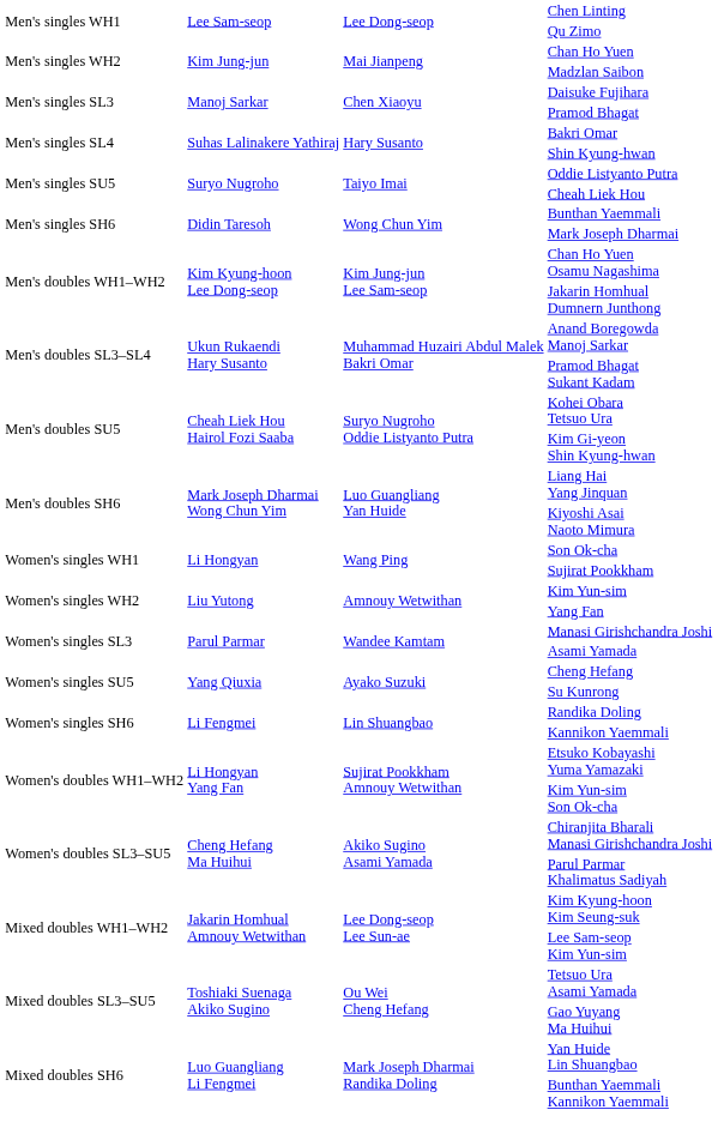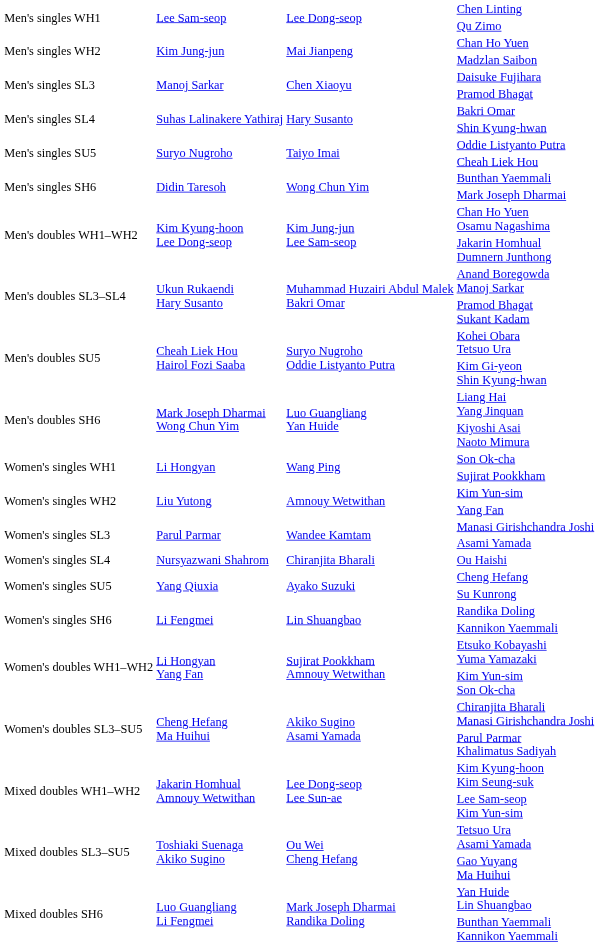 <table>
 <tr>
 <td rowspan="2">Men's singles WH1</td>
 <td rowspan="2"> <a href='#'>Lee Sam-seop</a></td>
 <td rowspan="2"> <a href='#'>Lee Dong-seop</a></td>
 <td> <a href='#'>Chen Linting</a></td>
 </tr>
 <tr>
 <td> <a href='#'>Qu Zimo</a></td>
 </tr>
 <tr>
 <td rowspan="2">Men's singles WH2</td>
 <td rowspan="2"> <a href='#'>Kim Jung-jun</a></td>
 <td rowspan="2"> <a href='#'>Mai Jianpeng</a></td>
 <td> <a href='#'>Chan Ho Yuen</a></td>
 </tr>
 <tr>
 <td> <a href='#'>Madzlan Saibon</a></td>
 </tr>
 <tr>
 <td rowspan="2">Men's singles SL3</td>
 <td rowspan="2"> <a href='#'>Manoj Sarkar</a></td>
 <td rowspan="2"> <a href='#'>Chen Xiaoyu</a></td>
 <td> <a href='#'>Daisuke Fujihara</a></td>
 </tr>
 <tr>
 <td> <a href='#'>Pramod Bhagat</a></td>
 </tr>
 <tr>
 <td rowspan="2">Men's singles SL4</td>
 <td rowspan="2"> <a href='#'>Suhas Lalinakere Yathiraj</a></td>
 <td rowspan="2"> <a href='#'>Hary Susanto</a></td>
 <td> <a href='#'>Bakri Omar</a></td>
 </tr>
 <tr>
 <td> <a href='#'>Shin Kyung-hwan</a></td>
 </tr>
 <tr>
 <td rowspan="2">Men's singles SU5</td>
 <td rowspan="2"> <a href='#'>Suryo Nugroho</a></td>
 <td rowspan="2"> <a href='#'>Taiyo Imai</a></td>
 <td> <a href='#'>Oddie Listyanto Putra</a></td>
 </tr>
 <tr>
 <td> <a href='#'>Cheah Liek Hou</a></td>
 </tr>
 <tr>
 <td rowspan="2">Men's singles SH6</td>
 <td rowspan="2"> <a href='#'>Didin Taresoh</a></td>
 <td rowspan="2"> <a href='#'>Wong Chun Yim</a></td>
 <td> <a href='#'>Bunthan Yaemmali</a></td>
 </tr>
 <tr>
 <td> <a href='#'>Mark Joseph Dharmai</a></td>
 </tr>
 <tr>
 <td rowspan="2">Men's doubles WH1–WH2</td>
 <td rowspan="2"> <a href='#'>Kim Kyung-hoon</a> <br> <a href='#'>Lee Dong-seop</a></td>
 <td rowspan="2"> <a href='#'>Kim Jung-jun</a> <br> <a href='#'>Lee Sam-seop</a></td>
 <td> <a href='#'>Chan Ho Yuen</a><br> <a href='#'>Osamu Nagashima</a></td>
 </tr>
 <tr>
 <td> <a href='#'>Jakarin Homhual</a> <br> <a href='#'>Dumnern Junthong</a></td>
 </tr>
 <tr>
 <td rowspan="2">Men's doubles SL3–SL4</td>
 <td rowspan="2"> <a href='#'>Ukun Rukaendi</a> <br> <a href='#'>Hary Susanto</a></td>
 <td rowspan="2"> <a href='#'>Muhammad Huzairi Abdul Malek</a> <br> <a href='#'>Bakri Omar</a></td>
 <td> <a href='#'>Anand Boregowda</a> <br> <a href='#'>Manoj Sarkar</a></td>
 </tr>
 <tr>
 <td> <a href='#'>Pramod Bhagat</a> <br> <a href='#'>Sukant Kadam</a></td>
 </tr>
 <tr>
 <td rowspan="2">Men's doubles SU5</td>
 <td rowspan="2"> <a href='#'>Cheah Liek Hou</a><br> <a href='#'>Hairol Fozi Saaba</a></td>
 <td rowspan="2"> <a href='#'>Suryo Nugroho</a><br> <a href='#'>Oddie Listyanto Putra</a></td>
 <td> <a href='#'>Kohei Obara</a><br> <a href='#'>Tetsuo Ura</a></td>
 </tr>
 <tr>
 <td> <a href='#'>Kim Gi-yeon</a><br> <a href='#'>Shin Kyung-hwan</a></td>
 </tr>
 <tr>
 <td rowspan="2">Men's doubles SH6</td>
 <td rowspan="2"> <a href='#'>Mark Joseph Dharmai</a> <br> <a href='#'>Wong Chun Yim</a></td>
 <td rowspan="2"> <a href='#'>Luo Guangliang</a> <br> <a href='#'>Yan Huide</a></td>
 <td> <a href='#'>Liang Hai</a> <br> <a href='#'>Yang Jinquan</a></td>
 </tr>
 <tr>
 <td> <a href='#'>Kiyoshi Asai</a> <br> <a href='#'>Naoto Mimura</a></td>
 </tr>
 <tr>
 <td rowspan="2">Women's singles WH1</td>
 <td rowspan="2"> <a href='#'>Li Hongyan</a></td>
 <td rowspan="2"> <a href='#'>Wang Ping</a></td>
 <td> <a href='#'>Son Ok-cha</a></td>
 </tr>
 <tr>
 <td> <a href='#'>Sujirat Pookkham</a></td>
 </tr>
 <tr>
 <td rowspan="2">Women's singles WH2</td>
 <td rowspan="2"> <a href='#'>Liu Yutong</a></td>
 <td rowspan="2"> <a href='#'>Amnouy Wetwithan</a></td>
 <td> <a href='#'>Kim Yun-sim</a></td>
 </tr>
 <tr>
 <td> <a href='#'>Yang Fan</a></td>
 </tr>
 <tr>
 <td rowspan="2">Women's singles SL3</td>
 <td rowspan="2"> <a href='#'>Parul Parmar</a></td>
 <td rowspan="2"> <a href='#'>Wandee Kamtam</a></td>
 <td> <a href='#'>Manasi Girishchandra Joshi</a></td>
 </tr>
 <tr>
 <td> <a href='#'>Asami Yamada</a></td>
 </tr>
 <tr>
+<td>Women's singles SL4</td>
+<td> <a href='#'>Nursyazwani Shahrom</a></td>
+<td> <a href='#'>Chiranjita Bharali</a></td>
+<td> <a href='#'>Ou Haishi</a></td>
+</tr>
+<tr>
 <td rowspan="2">Women's singles SU5</td>
 <td rowspan="2"> <a href='#'>Yang Qiuxia</a></td>
 <td rowspan="2"> <a href='#'>Ayako Suzuki</a></td>
 <td> <a href='#'>Cheng Hefang</a></td>
 </tr>
 <tr>
 <td> <a href='#'>Su Kunrong</a></td>
 </tr>
 <tr>
 <td rowspan="2">Women's singles SH6</td>
 <td rowspan="2"> <a href='#'>Li Fengmei</a></td>
 <td rowspan="2"> <a href='#'>Lin Shuangbao</a></td>
 <td> <a href='#'>Randika Doling</a></td>
 </tr>
 <tr>
 <td> <a href='#'>Kannikon Yaemmali</a></td>
 </tr>
 <tr>
 <td rowspan="2">Women's doubles WH1–WH2</td>
 <td rowspan="2"> <a href='#'>Li Hongyan</a> <br> <a href='#'>Yang Fan</a></td>
 <td rowspan="2"> <a href='#'>Sujirat Pookkham</a> <br> <a href='#'>Amnouy Wetwithan</a></td>
 <td> <a href='#'>Etsuko Kobayashi</a> <br> <a href='#'>Yuma Yamazaki</a></td>
 </tr>
 <tr>
 <td> <a href='#'>Kim Yun-sim</a> <br> <a href='#'>Son Ok-cha</a></td>
 </tr>
 <tr>
 <td rowspan="2">Women's doubles SL3–SU5</td>
 <td rowspan="2"> <a href='#'>Cheng Hefang</a><br> <a href='#'>Ma Huihui</a></td>
 <td rowspan="2"> <a href='#'>Akiko Sugino</a><br> <a href='#'>Asami Yamada</a></td>
 <td> <a href='#'>Chiranjita Bharali</a><br> <a href='#'>Manasi Girishchandra Joshi</a></td>
 </tr>
 <tr>
 <td> <a href='#'>Parul Parmar</a><br> <a href='#'>Khalimatus Sadiyah</a></td>
 </tr>
 <tr>
 <td rowspan="2">Mixed doubles WH1–WH2</td>
 <td rowspan="2"> <a href='#'>Jakarin Homhual</a> <br> <a href='#'>Amnouy Wetwithan</a></td>
 <td rowspan="2"> <a href='#'>Lee Dong-seop</a> <br> <a href='#'>Lee Sun-ae</a></td>
 <td> <a href='#'>Kim Kyung-hoon</a><br> <a href='#'>Kim Seung-suk</a></td>
 </tr>
 <tr>
 <td> <a href='#'>Lee Sam-seop</a><br> <a href='#'>Kim Yun-sim</a></td>
 </tr>
 <tr>
 <td rowspan="2">Mixed doubles SL3–SU5</td>
 <td rowspan="2"> <a href='#'>Toshiaki Suenaga</a> <br> <a href='#'>Akiko Sugino</a></td>
 <td rowspan="2"> <a href='#'>Ou Wei</a> <br> <a href='#'>Cheng Hefang</a></td>
 <td> <a href='#'>Tetsuo Ura</a><br> <a href='#'>Asami Yamada</a></td>
 </tr>
 <tr>
 <td> <a href='#'>Gao Yuyang</a><br> <a href='#'>Ma Huihui</a></td>
 </tr>
 <tr>
 <td rowspan="2">Mixed doubles SH6</td>
 <td rowspan="2"> <a href='#'>Luo Guangliang</a> <br> <a href='#'>Li Fengmei</a></td>
 <td rowspan="2"> <a href='#'>Mark Joseph Dharmai</a><br> <a href='#'>Randika Doling</a></td>
 <td> <a href='#'>Yan Huide</a><br> <a href='#'>Lin Shuangbao</a></td>
 </tr>
 <tr>
 <td> <a href='#'>Bunthan Yaemmali</a><br> <a href='#'>Kannikon Yaemmali</a></td>
 </tr>
 </table>
